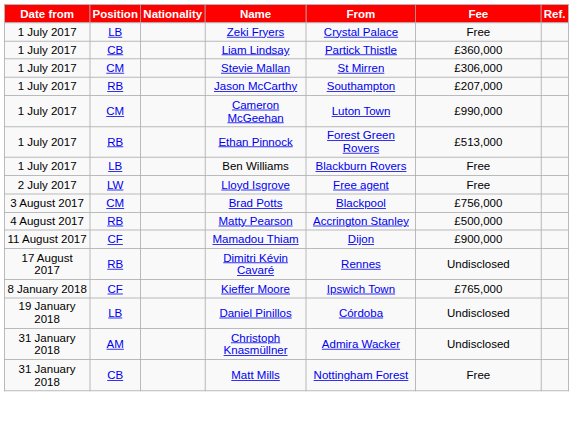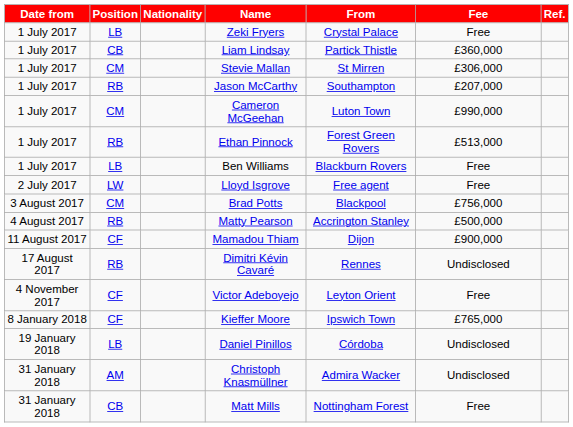 <table class="wikitable"  style="text-align:center; font-size:90%; ">
 <tr>
 <th style="background:#FF0000; color:white; width:100px;">Date from</th>
 <th style="background:#FF0000; color:white; width:50px;">Position</th>
 <th style="background:#FF0000; color:white; width:50px;">Nationality</th>
 <th style="background:#FF0000; color:white; width:120px;">Name</th>
 <th style="background:#FF0000; color:white; width:130px;">From</th>
 <th style="background:#FF0000; color:white; width:150px;">Fee</th>
 <th style="background:#FF0000; color:white; width:25px;">Ref.</th>
 </tr>
 <tr>
 <td>1 July 2017</td>
 <td><a href='#'>LB</a></td>
 <td></td>
 <td><a href='#'>Zeki Fryers</a></td>
 <td><a href='#'>Crystal Palace</a></td>
 <td>Free</td>
 <td></td>
 </tr>
 <tr>
 <td>1 July 2017</td>
 <td><a href='#'>CB</a></td>
 <td></td>
 <td><a href='#'>Liam Lindsay</a></td>
 <td><a href='#'>Partick Thistle</a></td>
 <td>£360,000</td>
 <td></td>
 </tr>
 <tr>
 <td>1 July 2017</td>
 <td><a href='#'>CM</a></td>
 <td></td>
 <td><a href='#'>Stevie Mallan</a></td>
 <td><a href='#'>St Mirren</a></td>
 <td>£306,000</td>
 <td></td>
 </tr>
 <tr>
 <td>1 July 2017</td>
 <td><a href='#'>RB</a></td>
 <td></td>
 <td><a href='#'>Jason McCarthy</a></td>
 <td><a href='#'>Southampton</a></td>
 <td>£207,000</td>
 <td></td>
 </tr>
 <tr>
 <td>1 July 2017</td>
 <td><a href='#'>CM</a></td>
 <td></td>
 <td><a href='#'>Cameron McGeehan</a></td>
 <td><a href='#'>Luton Town</a></td>
 <td>£990,000</td>
 <td></td>
 </tr>
 <tr>
 <td>1 July 2017</td>
 <td><a href='#'>RB</a></td>
 <td></td>
 <td><a href='#'>Ethan Pinnock</a></td>
 <td><a href='#'>Forest Green Rovers</a></td>
 <td>£513,000</td>
 <td></td>
 </tr>
 <tr>
 <td>1 July 2017</td>
 <td><a href='#'>LB</a></td>
 <td></td>
 <td>Ben Williams</td>
 <td><a href='#'>Blackburn Rovers</a></td>
 <td>Free</td>
 <td></td>
 </tr>
 <tr>
 <td>2 July 2017</td>
 <td><a href='#'>LW</a></td>
 <td></td>
 <td><a href='#'>Lloyd Isgrove</a></td>
 <td><a href='#'>Free agent</a></td>
 <td>Free</td>
 <td></td>
 </tr>
 <tr>
 <td>3 August 2017</td>
 <td><a href='#'>CM</a></td>
 <td></td>
 <td><a href='#'>Brad Potts</a></td>
 <td><a href='#'>Blackpool</a></td>
 <td>£756,000</td>
 <td></td>
 </tr>
 <tr>
 <td>4 August 2017</td>
 <td><a href='#'>RB</a></td>
 <td></td>
 <td><a href='#'>Matty Pearson</a></td>
 <td><a href='#'>Accrington Stanley</a></td>
 <td>£500,000</td>
 <td></td>
 </tr>
 <tr>
 <td>11 August 2017</td>
 <td><a href='#'>CF</a></td>
 <td></td>
 <td><a href='#'>Mamadou Thiam</a></td>
 <td><a href='#'>Dijon</a></td>
 <td>£900,000</td>
 <td></td>
 </tr>
 <tr>
 <td>17 August 2017</td>
 <td><a href='#'>RB</a></td>
 <td></td>
 <td><a href='#'>Dimitri Kévin Cavaré</a></td>
 <td><a href='#'>Rennes</a></td>
 <td>Undisclosed</td>
 <td></td>
 </tr>
 <tr>
+<td>4 November 2017</td>
+<td><a href='#'>CF</a></td>
+<td></td>
+<td><a href='#'>Victor Adeboyejo</a></td>
+<td><a href='#'>Leyton Orient</a></td>
+<td>Free</td>
+<td></td>
+</tr>
+<tr>
 <td>8 January 2018</td>
 <td><a href='#'>CF</a></td>
 <td></td>
 <td><a href='#'>Kieffer Moore</a></td>
 <td><a href='#'>Ipswich Town</a></td>
 <td>£765,000</td>
 <td></td>
 </tr>
 <tr>
 <td>19 January 2018</td>
 <td><a href='#'>LB</a></td>
 <td></td>
 <td><a href='#'>Daniel Pinillos</a></td>
 <td><a href='#'>Córdoba</a></td>
 <td>Undisclosed</td>
 <td></td>
 </tr>
 <tr>
 <td>31 January 2018</td>
 <td><a href='#'>AM</a></td>
 <td></td>
 <td><a href='#'>Christoph Knasmüllner</a></td>
 <td><a href='#'>Admira Wacker</a></td>
 <td>Undisclosed</td>
 <td></td>
 </tr>
 <tr>
 <td>31 January 2018</td>
 <td><a href='#'>CB</a></td>
 <td></td>
 <td><a href='#'>Matt Mills</a></td>
 <td><a href='#'>Nottingham Forest</a></td>
 <td>Free</td>
 <td></td>
 </tr>
 </table>
